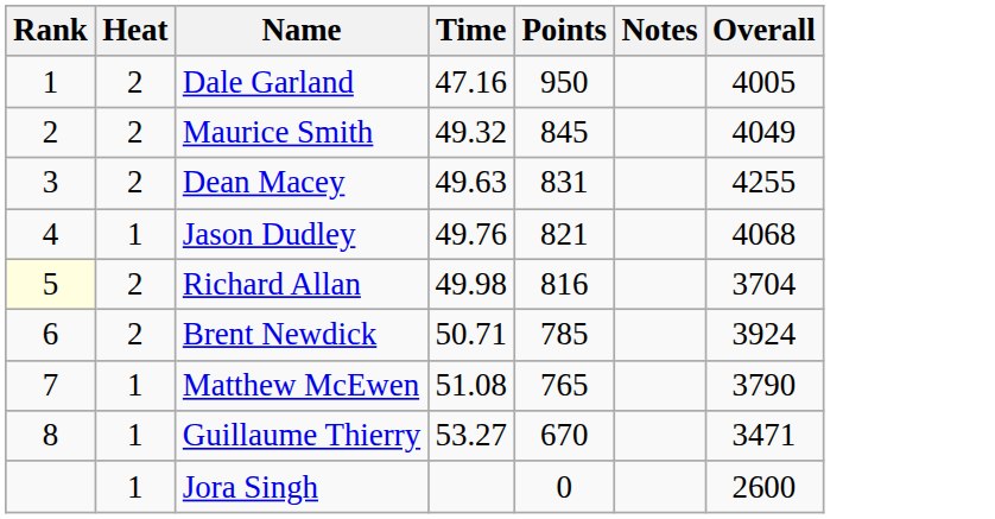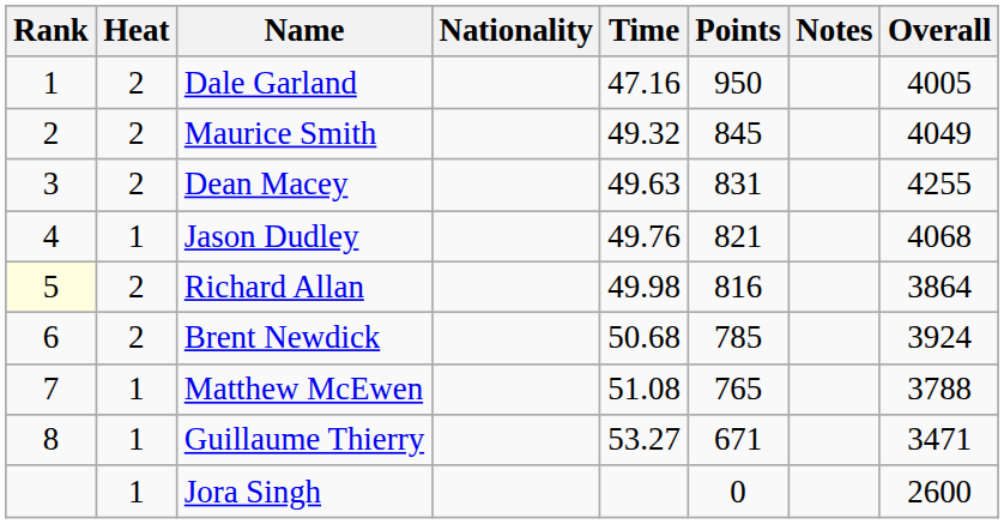 <table class="wikitable sortable" style="text-align:center">
 <tr>
 <th>Rank</th>
 <th>Heat</th>
 <th>Name</th>
+<th>Nationality</th>
 <th>Time</th>
 <th>Points</th>
 <th>Notes</th>
 <th>Overall</th>
 </tr>
 <tr>
 <td>1</td>
 <td>2</td>
 <td align="left"><a href='#'>Dale Garland</a></td>
+<td align=left></td>
 <td>47.16</td>
 <td>950</td>
 <td></td>
 <td>4005</td>
 </tr>
 <tr>
 <td>2</td>
 <td>2</td>
 <td align="left"><a href='#'>Maurice Smith</a></td>
+<td align=left></td>
 <td>49.32</td>
 <td>845</td>
 <td></td>
 <td>4049</td>
 </tr>
 <tr>
 <td>3</td>
 <td>2</td>
 <td align="left"><a href='#'>Dean Macey</a></td>
+<td align=left></td>
 <td>49.63</td>
 <td>831</td>
 <td></td>
 <td>4255</td>
 </tr>
 <tr>
 <td>4</td>
 <td>1</td>
 <td align="left"><a href='#'>Jason Dudley</a></td>
+<td align=left></td>
 <td>49.76</td>
 <td>821</td>
 <td></td>
 <td>4068</td>
 </tr>
 <tr>
 <td style="background: lightyellow;">5</td>
 <td>2</td>
 <td align="left"><a href='#'>Richard Allan</a></td>
+<td align=left></td>
 <td>49.98</td>
 <td>816</td>
 <td></td>
-<td>3704</td>
+<td>3864</td>
 </tr>
 <tr>
 <td>6</td>
 <td>2</td>
 <td align="left"><a href='#'>Brent Newdick</a></td>
-<td>50.71</td>
+<td align=left></td>
+<td>50.68</td>
 <td>785</td>
 <td></td>
 <td>3924</td>
 </tr>
 <tr>
 <td>7</td>
 <td>1</td>
 <td align="left"><a href='#'>Matthew McEwen</a></td>
+<td align=left></td>
 <td>51.08</td>
 <td>765</td>
 <td></td>
-<td>3790</td>
+<td>3788</td>
 </tr>
 <tr>
 <td>8</td>
 <td>1</td>
 <td align="left"><a href='#'>Guillaume Thierry</a></td>
+<td align=left></td>
 <td>53.27</td>
-<td>670</td>
+<td>671</td>
 <td></td>
 <td>3471</td>
 </tr>
 <tr>
 <td></td>
 <td>1</td>
 <td align="left"><a href='#'>Jora Singh</a></td>
+<td align=left></td>
 <td></td>
 <td>0</td>
 <td></td>
 <td>2600</td>
 </tr>
 </table>
